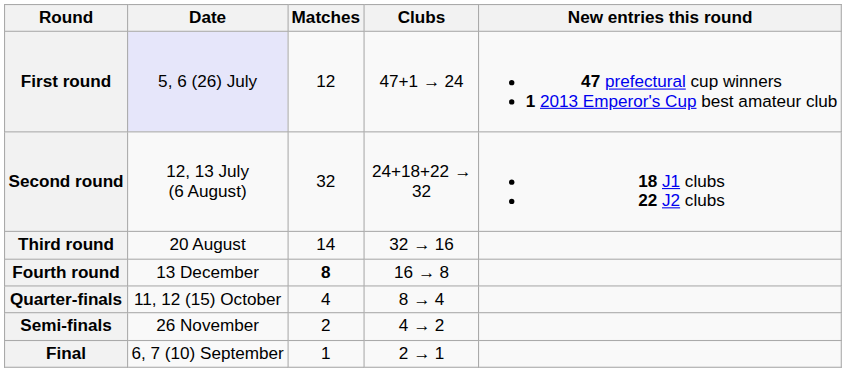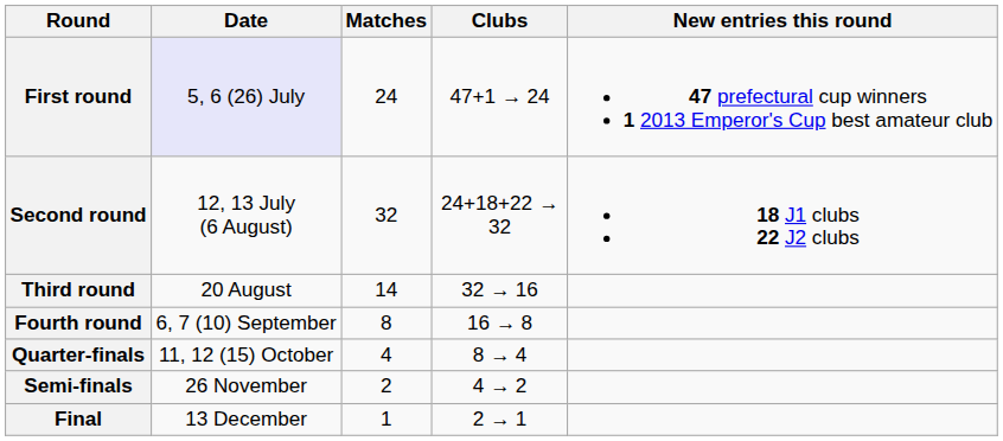 <table class="wikitable" style="text-align: center">
 <tr>
 <th>Round</th>
 <th>Date</th>
 <th>Matches</th>
 <th style="width:100px;">Clubs</th>
 <th>New entries this round</th>
 </tr>
 <tr>
 <th>First round</th>
 <td style="background: lavender;">5, 6 (26) July</td>
-<td>12</td>
+<td>24</td>
 <td>47+1 → 24</td>
 <td><br><ul><li><strong>47</strong> <a href='#'>prefectural</a> cup winners</li><li><strong>1</strong> <a href='#'>2013 Emperor's Cup</a> best amateur club</li></ul></td>
 </tr>
 <tr>
 <th>Second round</th>
 <td>12, 13 July<br>(6 August)</td>
 <td>32</td>
 <td>24+18+22 → 32</td>
 <td><br><ul><li><strong>18</strong> <a href='#'>J1</a> clubs</li><li><strong>22</strong> <a href='#'>J2</a> clubs</li></ul></td>
 </tr>
 <tr>
 <th>Third round</th>
 <td>20 August</td>
 <td>14</td>
 <td>32 → 16</td>
 <td></td>
 </tr>
 <tr>
 <th>Fourth round</th>
-<td>13 December</td>
-<td><strong>8</strong></td>
+<td>6, 7 (10) September</td>
+<td>8</td>
 <td>16 → 8</td>
 <td></td>
 </tr>
 <tr>
 <th>Quarter-finals</th>
 <td>11, 12 (15) October</td>
 <td>4</td>
 <td>8 → 4</td>
 <td></td>
 </tr>
 <tr>
 <th>Semi-finals</th>
 <td>26 November</td>
 <td>2</td>
 <td>4 → 2</td>
 <td></td>
 </tr>
 <tr>
 <th>Final</th>
-<td>6, 7 (10) September</td>
+<td>13 December</td>
 <td>1</td>
 <td>2 → 1</td>
 <td></td>
 </tr>
 </table>
